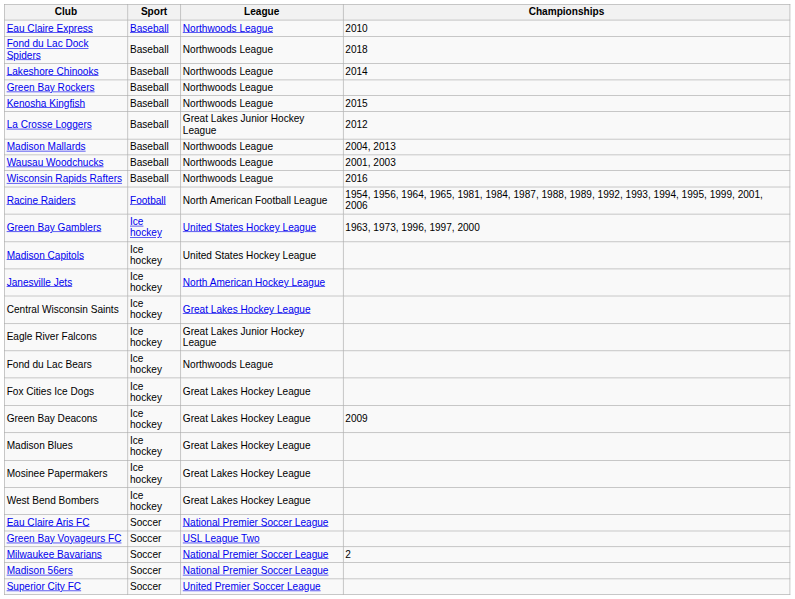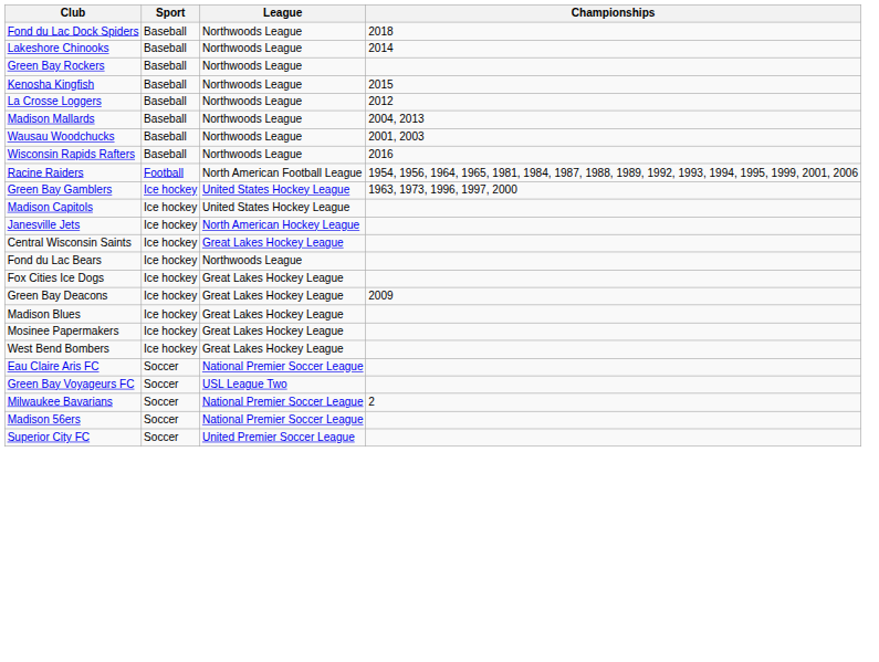 <table class="wikitable sortable">
 <tr>
 <th>Club</th>
 <th>Sport</th>
 <th>League</th>
 <th>Championships</th>
-</tr>
-<tr>
-<td><a href='#'>Eau Claire Express</a></td>
-<td><a href='#'>Baseball</a></td>
-<td><a href='#'>Northwoods League</a></td>
-<td>2010</td>
 </tr>
 <tr>
 <td><a href='#'>Fond du Lac Dock Spiders</a></td>
 <td>Baseball</td>
 <td>Northwoods League</td>
 <td>2018</td>
 </tr>
 <tr>
 <td><a href='#'>Lakeshore Chinooks</a></td>
 <td>Baseball</td>
 <td>Northwoods League</td>
 <td>2014</td>
 </tr>
 <tr>
 <td><a href='#'>Green Bay Rockers</a></td>
 <td>Baseball</td>
 <td>Northwoods League</td>
 <td></td>
 </tr>
 <tr>
 <td><a href='#'>Kenosha Kingfish</a></td>
 <td>Baseball</td>
 <td>Northwoods League</td>
 <td>2015</td>
 </tr>
 <tr>
 <td><a href='#'>La Crosse Loggers</a></td>
 <td>Baseball</td>
-<td>Great Lakes Junior Hockey League</td>
+<td>Northwoods League</td>
 <td>2012</td>
 </tr>
 <tr>
 <td><a href='#'>Madison Mallards</a></td>
 <td>Baseball</td>
 <td>Northwoods League</td>
 <td>2004, 2013</td>
 </tr>
 <tr>
 <td><a href='#'>Wausau Woodchucks</a></td>
 <td>Baseball</td>
 <td>Northwoods League</td>
 <td>2001, 2003</td>
 </tr>
 <tr>
 <td><a href='#'>Wisconsin Rapids Rafters</a></td>
 <td>Baseball</td>
 <td>Northwoods League</td>
 <td>2016</td>
 </tr>
 <tr>
 <td><a href='#'>Racine Raiders</a></td>
 <td><a href='#'>Football</a></td>
 <td>North American Football League</td>
 <td>1954, 1956, 1964, 1965, 1981, 1984, 1987, 1988, 1989, 1992, 1993, 1994, 1995, 1999, 2001, 2006</td>
 </tr>
 <tr>
 <td><a href='#'>Green Bay Gamblers</a></td>
 <td><a href='#'>Ice hockey</a></td>
 <td><a href='#'>United States Hockey League</a></td>
 <td>1963, 1973, 1996, 1997, 2000</td>
 </tr>
 <tr>
 <td><a href='#'>Madison Capitols</a></td>
 <td>Ice hockey</td>
 <td>United States Hockey League</td>
 <td></td>
 </tr>
 <tr>
 <td><a href='#'>Janesville Jets</a></td>
 <td>Ice hockey</td>
 <td><a href='#'>North American Hockey League</a></td>
 <td></td>
 </tr>
 <tr>
 <td>Central Wisconsin Saints</td>
 <td>Ice hockey</td>
 <td><a href='#'>Great Lakes Hockey League</a></td>
-<td></td>
-</tr>
-<tr>
-<td>Eagle River Falcons</td>
-<td>Ice hockey</td>
-<td>Great Lakes Junior Hockey League</td>
 <td></td>
 </tr>
 <tr>
 <td>Fond du Lac Bears</td>
 <td>Ice hockey</td>
 <td>Northwoods League</td>
 <td></td>
 </tr>
 <tr>
 <td>Fox Cities Ice Dogs</td>
 <td>Ice hockey</td>
 <td>Great Lakes Hockey League</td>
 <td></td>
 </tr>
 <tr>
 <td>Green Bay Deacons</td>
 <td>Ice hockey</td>
 <td>Great Lakes Hockey League</td>
 <td>2009</td>
 </tr>
 <tr>
 <td>Madison Blues</td>
 <td>Ice hockey</td>
 <td>Great Lakes Hockey League</td>
 <td></td>
 </tr>
 <tr>
 <td>Mosinee Papermakers</td>
 <td>Ice hockey</td>
 <td>Great Lakes Hockey League</td>
 <td></td>
 </tr>
 <tr>
 <td>West Bend Bombers</td>
 <td>Ice hockey</td>
 <td>Great Lakes Hockey League</td>
 <td></td>
 </tr>
 <tr>
 <td><a href='#'>Eau Claire Aris FC</a></td>
 <td>Soccer</td>
 <td><a href='#'>National Premier Soccer League</a></td>
 <td></td>
 </tr>
 <tr>
 <td><a href='#'>Green Bay Voyageurs FC</a></td>
 <td>Soccer</td>
 <td><a href='#'>USL League Two</a></td>
 <td></td>
 </tr>
 <tr>
 <td><a href='#'>Milwaukee Bavarians</a></td>
 <td>Soccer</td>
 <td><a href='#'>National Premier Soccer League</a></td>
 <td>2</td>
 </tr>
 <tr>
 <td><a href='#'>Madison 56ers</a></td>
 <td>Soccer</td>
 <td><a href='#'>National Premier Soccer League</a></td>
 <td></td>
 </tr>
 <tr>
 <td><a href='#'>Superior City FC</a></td>
 <td>Soccer</td>
 <td><a href='#'>United Premier Soccer League</a></td>
 <td></td>
 </tr>
 </table>
